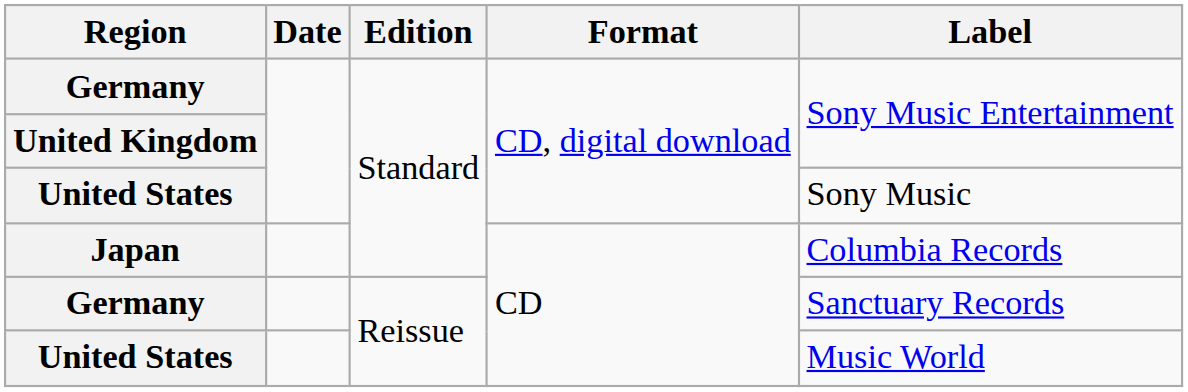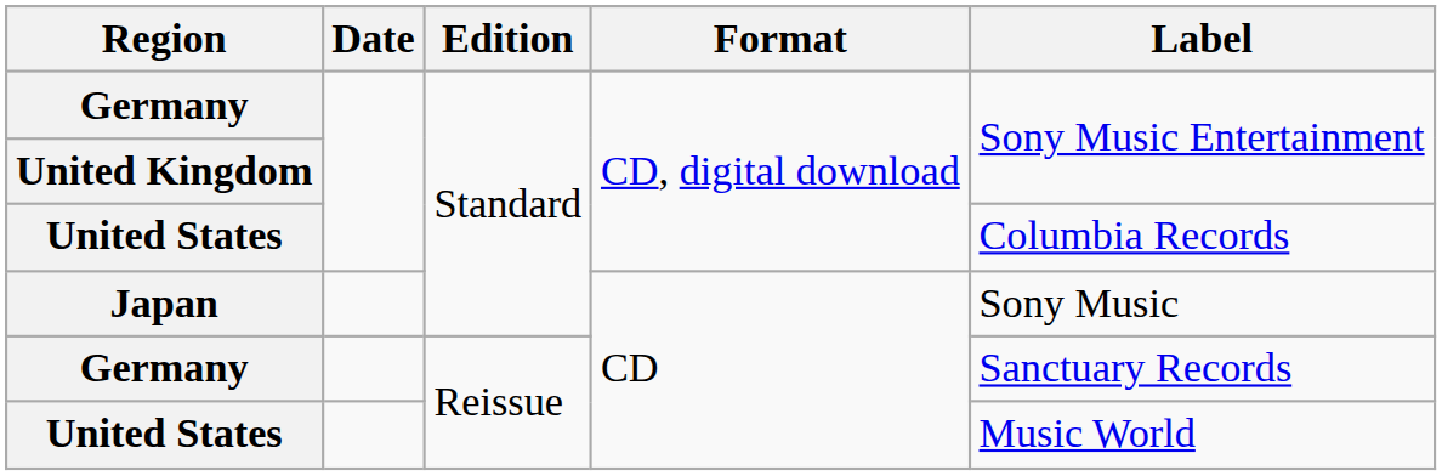 <table class="wikitable sortable plainrowheaders">
 <tr>
 <th scope="col">Region</th>
 <th scope="col">Date</th>
 <th scope="col">Edition</th>
 <th scope="col">Format</th>
 <th scope="col">Label</th>
 </tr>
 <tr>
 <th scope="row">Germany</th>
 <td rowspan="3"></td>
 <td rowspan="4">Standard</td>
 <td rowspan="3"><a href='#'>CD</a>, <a href='#'>digital download</a></td>
 <td rowspan="2"><a href='#'>Sony Music Entertainment</a></td>
 </tr>
 <tr>
 <th scope="row">United Kingdom</th>
 </tr>
 <tr>
 <th scope="row">United States</th>
-<td>Sony Music</td>
+<td><a href='#'>Columbia Records</a></td>
 </tr>
 <tr>
 <th scope="row">Japan</th>
 <td></td>
 <td rowspan="3">CD</td>
-<td><a href='#'>Columbia Records</a></td>
+<td>Sony Music</td>
 </tr>
 <tr>
 <th scope="row">Germany</th>
 <td></td>
 <td rowspan="2">Reissue</td>
 <td><a href='#'>Sanctuary Records</a></td>
 </tr>
 <tr>
 <th scope="row">United States</th>
 <td></td>
 <td><a href='#'>Music World</a></td>
 </tr>
 </table>
